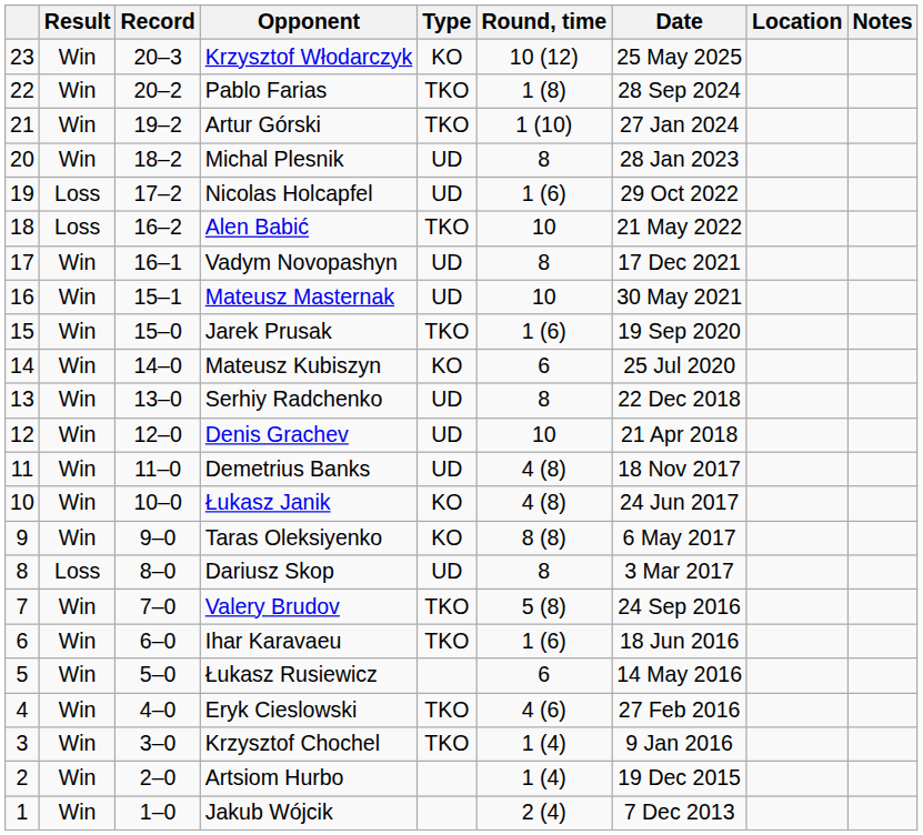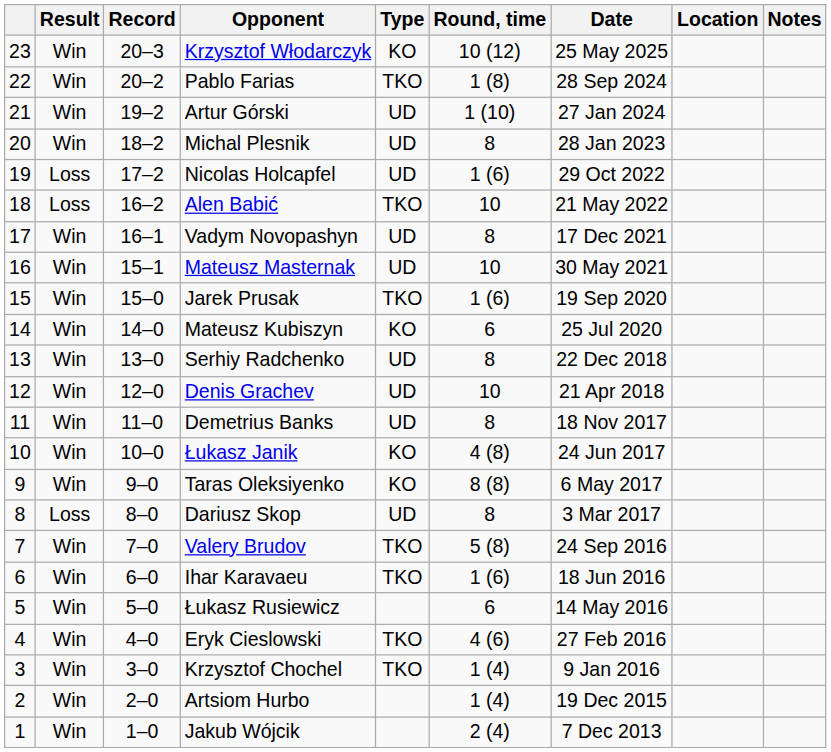 <table class="wikitable" style="text-align:center">
 <tr>
 <th></th>
 <th>Result</th>
 <th>Record</th>
 <th>Opponent</th>
 <th>Type</th>
 <th>Round, time</th>
 <th>Date</th>
 <th>Location</th>
 <th>Notes</th>
 </tr>
 <tr>
 <td>23</td>
 <td>Win</td>
 <td>20–3</td>
 <td style="text-align:left;"><a href='#'>Krzysztof Włodarczyk</a></td>
 <td>KO</td>
 <td>10 (12) </td>
 <td>25 May 2025</td>
 <td style="text-align:left;"></td>
 <td style="text-align:left;"></td>
 </tr>
 <tr>
 <td>22</td>
 <td>Win</td>
 <td>20–2</td>
 <td style="text-align:left;">Pablo Farias</td>
 <td>TKO</td>
 <td>1 (8) </td>
 <td>28 Sep 2024</td>
 <td style="text-align:left;"></td>
 <td></td>
 </tr>
 <tr>
 <td>21</td>
 <td>Win</td>
 <td>19–2</td>
 <td style="text-align:left;">Artur Górski</td>
-<td>TKO</td>
+<td>UD</td>
 <td>1 (10) </td>
 <td>27 Jan 2024</td>
 <td style="text-align:left;"></td>
 <td style="text-align:left;"></td>
 </tr>
 <tr>
 <td>20</td>
 <td>Win</td>
 <td>18–2</td>
 <td style="text-align:left;">Michal Plesnik</td>
 <td>UD</td>
 <td>8</td>
 <td>28 Jan 2023</td>
 <td style="text-align:left;"></td>
 <td></td>
 </tr>
 <tr>
 <td>19</td>
 <td>Loss</td>
 <td>17–2</td>
 <td style="text-align:left;">Nicolas Holcapfel</td>
 <td>UD</td>
 <td>1 (6) </td>
 <td>29 Oct 2022</td>
 <td style="text-align:left;"></td>
 <td></td>
 </tr>
 <tr>
 <td>18</td>
 <td>Loss</td>
 <td>16–2</td>
 <td style="text-align:left;"><a href='#'>Alen Babić</a></td>
 <td>TKO</td>
 <td>10</td>
 <td>21 May 2022</td>
 <td style="text-align:left;"></td>
 <td></td>
 </tr>
 <tr>
 <td>17</td>
 <td>Win</td>
 <td>16–1</td>
 <td style="text-align:left;">Vadym Novopashyn</td>
 <td>UD</td>
 <td>8</td>
 <td>17 Dec 2021</td>
 <td style="text-align:left;"></td>
 <td></td>
 </tr>
 <tr>
 <td>16</td>
 <td>Win</td>
 <td>15–1</td>
 <td style="text-align:left;"><a href='#'>Mateusz Masternak</a></td>
 <td>UD</td>
 <td>10</td>
 <td>30 May 2021</td>
 <td style="text-align:left;"></td>
 <td style="text-align:left;"></td>
 </tr>
 <tr>
 <td>15</td>
 <td>Win</td>
 <td>15–0</td>
 <td style="text-align:left;">Jarek Prusak</td>
 <td>TKO</td>
 <td>1 (6) </td>
 <td>19 Sep 2020</td>
 <td style="text-align:left;"></td>
 <td></td>
 </tr>
 <tr>
 <td>14</td>
 <td>Win</td>
 <td>14–0</td>
 <td style="text-align:left;">Mateusz Kubiszyn</td>
 <td>KO</td>
 <td>6</td>
 <td>25 Jul 2020</td>
 <td style="text-align:left;"></td>
 <td></td>
 </tr>
 <tr>
 <td>13</td>
 <td>Win</td>
 <td>13–0</td>
 <td style="text-align:left;">Serhiy Radchenko</td>
 <td>UD</td>
 <td>8</td>
 <td>22 Dec 2018</td>
 <td style="text-align:left;"></td>
 <td></td>
 </tr>
 <tr>
 <td>12</td>
 <td>Win</td>
 <td>12–0</td>
 <td style="text-align:left;"><a href='#'>Denis Grachev</a></td>
 <td>UD</td>
 <td>10</td>
 <td>21 Apr 2018</td>
 <td style="text-align:left;"></td>
 <td style="text-align:left;"></td>
 </tr>
 <tr>
 <td>11</td>
 <td>Win</td>
 <td>11–0</td>
 <td style="text-align:left;">Demetrius Banks</td>
 <td>UD</td>
-<td>4 (8) </td>
+<td>8</td>
 <td>18 Nov 2017</td>
 <td style="text-align:left;"></td>
 <td></td>
 </tr>
 <tr>
 <td>10</td>
 <td>Win</td>
 <td>10–0</td>
 <td style="text-align:left;"><a href='#'>Łukasz Janik</a></td>
 <td>KO</td>
 <td>4 (8) </td>
 <td>24 Jun 2017</td>
 <td style="text-align:left;"></td>
 <td></td>
 </tr>
 <tr>
 <td>9</td>
 <td>Win</td>
 <td>9–0</td>
 <td style="text-align:left;">Taras Oleksiyenko</td>
 <td>KO</td>
 <td>8 (8) </td>
 <td>6 May 2017</td>
 <td style="text-align:left;"></td>
 <td></td>
 </tr>
 <tr>
 <td>8</td>
 <td>Loss</td>
 <td>8–0</td>
 <td style="text-align:left;">Dariusz Skop</td>
 <td>UD</td>
 <td>8</td>
 <td>3 Mar 2017</td>
 <td style="text-align:left;"></td>
 <td></td>
 </tr>
 <tr>
 <td>7</td>
 <td>Win</td>
 <td>7–0</td>
 <td style="text-align:left;"><a href='#'>Valery Brudov</a></td>
 <td>TKO</td>
 <td>5 (8) </td>
 <td>24 Sep 2016</td>
 <td style="text-align:left;"></td>
 <td></td>
 </tr>
 <tr>
 <td>6</td>
 <td>Win</td>
 <td>6–0</td>
 <td style="text-align:left;">Ihar Karavaeu</td>
 <td>TKO</td>
 <td>1 (6) </td>
 <td>18 Jun 2016</td>
 <td style="text-align:left;"></td>
 <td></td>
 </tr>
 <tr>
 <td>5</td>
 <td>Win</td>
 <td>5–0</td>
 <td style="text-align:left;">Łukasz Rusiewicz</td>
 <td></td>
 <td>6</td>
 <td>14 May 2016</td>
 <td style="text-align:left;"></td>
 <td></td>
 </tr>
 <tr>
 <td>4</td>
 <td>Win</td>
 <td>4–0</td>
 <td style="text-align:left;">Eryk Cieslowski</td>
 <td>TKO</td>
 <td>4 (6) </td>
 <td>27 Feb 2016</td>
 <td style="text-align:left;"></td>
 <td></td>
 </tr>
 <tr>
 <td>3</td>
 <td>Win</td>
 <td>3–0</td>
 <td style="text-align:left;">Krzysztof Chochel</td>
 <td>TKO</td>
 <td>1 (4) </td>
 <td>9 Jan 2016</td>
 <td style="text-align:left;"></td>
 <td></td>
 </tr>
 <tr>
 <td>2</td>
 <td>Win</td>
 <td>2–0</td>
 <td style="text-align:left;">Artsiom Hurbo</td>
 <td></td>
 <td>1 (4) </td>
 <td>19 Dec 2015</td>
 <td style="text-align:left;"></td>
 <td></td>
 </tr>
 <tr>
 <td>1</td>
 <td>Win</td>
 <td>1–0</td>
 <td style="text-align:left;">Jakub Wójcik</td>
 <td></td>
 <td>2 (4) </td>
 <td>7 Dec 2013</td>
 <td style="text-align:left;"></td>
 <td></td>
 </tr>
 </table>
